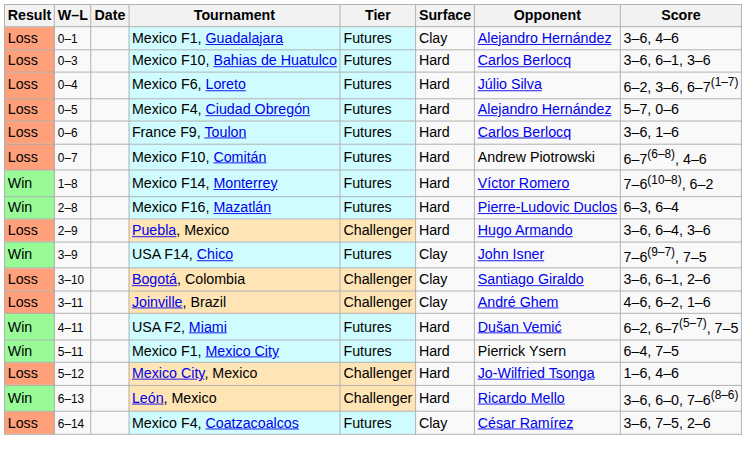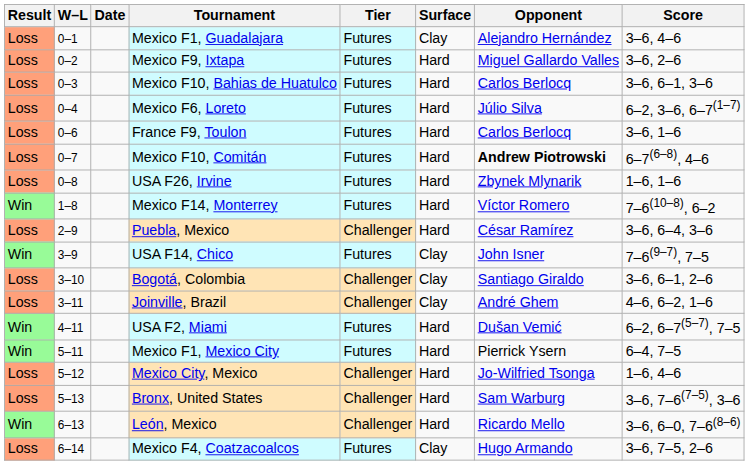 <table class="sortable wikitable">
 <tr>
 <th>Result</th>
 <th class="unsortable">W–L</th>
 <th>Date</th>
 <th>Tournament</th>
 <th>Tier</th>
 <th>Surface</th>
 <th>Opponent</th>
 <th class="unsortable">Score</th>
 </tr>
 <tr>
 <td bgcolor=FFA07A>Loss</td>
 <td><small>0–1</small></td>
 <td></td>
 <td style="background:#cffcff;">Mexico F1, <a href='#'>Guadalajara</a></td>
 <td style="background:#cffcff;">Futures</td>
 <td>Clay</td>
 <td> <a href='#'>Alejandro Hernández</a></td>
 <td>3–6, 4–6</td>
 </tr>
 <tr>
 <td bgcolor=FFA07A>Loss</td>
+<td><small>0–2</small></td>
+<td></td>
+<td style="background:#cffcff;">Mexico F9, <a href='#'>Ixtapa</a></td>
+<td style="background:#cffcff;">Futures</td>
+<td>Hard</td>
+<td> <a href='#'>Miguel Gallardo Valles</a></td>
+<td>3–6, 2–6</td>
+</tr>
+<tr>
+<td bgcolor=FFA07A>Loss</td>
 <td><small>0–3</small></td>
 <td></td>
 <td style="background:#cffcff;">Mexico F10, <a href='#'>Bahias de Huatulco</a></td>
 <td style="background:#cffcff;">Futures</td>
 <td>Hard</td>
 <td> <a href='#'>Carlos Berlocq</a></td>
 <td>3–6, 6–1, 3–6</td>
 </tr>
 <tr>
 <td bgcolor=FFA07A>Loss</td>
 <td><small>0–4</small></td>
 <td></td>
 <td style="background:#cffcff;">Mexico F6, <a href='#'>Loreto</a></td>
 <td style="background:#cffcff;">Futures</td>
 <td>Hard</td>
 <td> <a href='#'>Júlio Silva</a></td>
 <td>6–2, 3–6, 6–7<sup>(1–7)</sup></td>
 </tr>
 <tr>
 <td bgcolor=FFA07A>Loss</td>
-<td><small>0–5</small></td>
-<td></td>
-<td style="background:#cffcff;">Mexico F4, <a href='#'>Ciudad Obregón</a></td>
-<td style="background:#cffcff;">Futures</td>
-<td>Hard</td>
-<td> <a href='#'>Alejandro Hernández</a></td>
-<td>5–7, 0–6</td>
-</tr>
-<tr>
-<td bgcolor=FFA07A>Loss</td>
 <td><small>0–6</small></td>
 <td></td>
 <td style="background:#cffcff;">France F9, <a href='#'>Toulon</a></td>
 <td style="background:#cffcff;">Futures</td>
 <td>Hard</td>
 <td> <a href='#'>Carlos Berlocq</a></td>
 <td>3–6, 1–6</td>
 </tr>
 <tr>
 <td bgcolor=FFA07A>Loss</td>
 <td><small>0–7</small></td>
 <td></td>
 <td style="background:#cffcff;">Mexico F10, <a href='#'>Comitán</a></td>
 <td style="background:#cffcff;">Futures</td>
 <td>Hard</td>
-<td> Andrew Piotrowski</td>
+<td><strong> Andrew Piotrowski</strong></td>
 <td>6–7<sup>(6–8)</sup>, 4–6</td>
+</tr>
+<tr>
+<td bgcolor=FFA07A>Loss</td>
+<td><small>0–8</small></td>
+<td></td>
+<td style="background:#cffcff;">USA F26, <a href='#'>Irvine</a></td>
+<td style="background:#cffcff;">Futures</td>
+<td>Hard</td>
+<td> <a href='#'>Zbynek Mlynarik</a></td>
+<td>1–6, 1–6</td>
 </tr>
 <tr>
 <td bgcolor=98FB98>Win</td>
 <td><small>1–8</small></td>
 <td></td>
 <td style="background:#cffcff;">Mexico F14, <a href='#'>Monterrey</a></td>
 <td style="background:#cffcff;">Futures</td>
 <td>Hard</td>
 <td> <a href='#'>Víctor Romero</a></td>
 <td>7–6<sup>(10–8)</sup>, 6–2</td>
 </tr>
 <tr>
-<td bgcolor=98FB98>Win</td>
-<td><small>2–8</small></td>
-<td></td>
-<td style="background:#cffcff;">Mexico F16, <a href='#'>Mazatlán</a></td>
-<td style="background:#cffcff;">Futures</td>
-<td>Hard</td>
-<td> <a href='#'>Pierre-Ludovic Duclos</a></td>
-<td>6–3, 6–4</td>
-</tr>
-<tr>
 <td bgcolor=FFA07A>Loss</td>
 <td><small>2–9</small></td>
 <td></td>
 <td style="background:moccasin;"><a href='#'>Puebla</a>, Mexico</td>
 <td style="background:moccasin;">Challenger</td>
 <td>Hard</td>
-<td> <a href='#'>Hugo Armando</a></td>
+<td> <a href='#'>César Ramírez</a></td>
 <td>3–6, 6–4, 3–6</td>
 </tr>
 <tr>
 <td bgcolor=98FB98>Win</td>
 <td><small>3–9</small></td>
 <td></td>
 <td style="background:#cffcff;">USA F14, <a href='#'>Chico</a></td>
 <td style="background:#cffcff;">Futures</td>
 <td>Clay</td>
 <td> <a href='#'>John Isner</a></td>
 <td>7–6<sup>(9–7)</sup>, 7–5</td>
 </tr>
 <tr>
 <td bgcolor=FFA07A>Loss</td>
 <td><small>3–10</small></td>
 <td></td>
 <td style="background:moccasin;"><a href='#'>Bogotá</a>, Colombia</td>
 <td style="background:moccasin;">Challenger</td>
 <td>Clay</td>
 <td> <a href='#'>Santiago Giraldo</a></td>
 <td>3–6, 6–1, 2–6</td>
 </tr>
 <tr>
 <td bgcolor=FFA07A>Loss</td>
 <td><small>3–11</small></td>
 <td></td>
 <td style="background:moccasin;"><a href='#'>Joinville</a>, Brazil</td>
 <td style="background:moccasin;">Challenger</td>
 <td>Clay</td>
 <td> <a href='#'>André Ghem</a></td>
 <td>4–6, 6–2, 1–6</td>
 </tr>
 <tr>
 <td bgcolor=98FB98>Win</td>
 <td><small>4–11</small></td>
 <td></td>
 <td style="background:#cffcff;">USA F2, <a href='#'>Miami</a></td>
 <td style="background:#cffcff;">Futures</td>
 <td>Hard</td>
 <td> <a href='#'>Dušan Vemić</a></td>
 <td>6–2, 6–7<sup>(5–7)</sup>, 7–5</td>
 </tr>
 <tr>
 <td bgcolor=98FB98>Win</td>
 <td><small>5–11</small></td>
 <td></td>
 <td style="background:#cffcff;">Mexico F1, <a href='#'>Mexico City</a></td>
 <td style="background:#cffcff;">Futures</td>
 <td>Hard</td>
 <td> Pierrick Ysern</td>
 <td>6–4, 7–5</td>
 </tr>
 <tr>
 <td bgcolor=FFA07A>Loss</td>
 <td><small>5–12</small></td>
 <td></td>
 <td style="background:moccasin;"><a href='#'>Mexico City</a>, Mexico</td>
 <td style="background:moccasin;">Challenger</td>
 <td>Hard</td>
 <td> <a href='#'>Jo-Wilfried Tsonga</a></td>
 <td>1–6, 4–6</td>
 </tr>
 <tr>
+<td bgcolor=FFA07A>Loss</td>
+<td><small>5–13</small></td>
+<td></td>
+<td style="background:moccasin;"><a href='#'>Bronx</a>, United States</td>
+<td style="background:moccasin;">Challenger</td>
+<td>Hard</td>
+<td> <a href='#'>Sam Warburg</a></td>
+<td>3–6, 7–6<sup>(7–5)</sup>, 3–6</td>
+</tr>
+<tr>
 <td bgcolor=98FB98>Win</td>
 <td><small>6–13</small></td>
 <td></td>
 <td style="background:moccasin;"><a href='#'>León</a>, Mexico</td>
 <td style="background:moccasin;">Challenger</td>
 <td>Hard</td>
 <td> <a href='#'>Ricardo Mello</a></td>
 <td>3–6, 6–0, 7–6<sup>(8–6)</sup></td>
 </tr>
 <tr>
 <td bgcolor=FFA07A>Loss</td>
 <td><small>6–14</small></td>
 <td></td>
 <td style="background:#cffcff;">Mexico F4, <a href='#'>Coatzacoalcos</a></td>
 <td style="background:#cffcff;">Futures</td>
 <td>Clay</td>
-<td> <a href='#'>César Ramírez</a></td>
+<td> <a href='#'>Hugo Armando</a></td>
 <td>3–6, 7–5, 2–6</td>
 </tr>
 </table>
